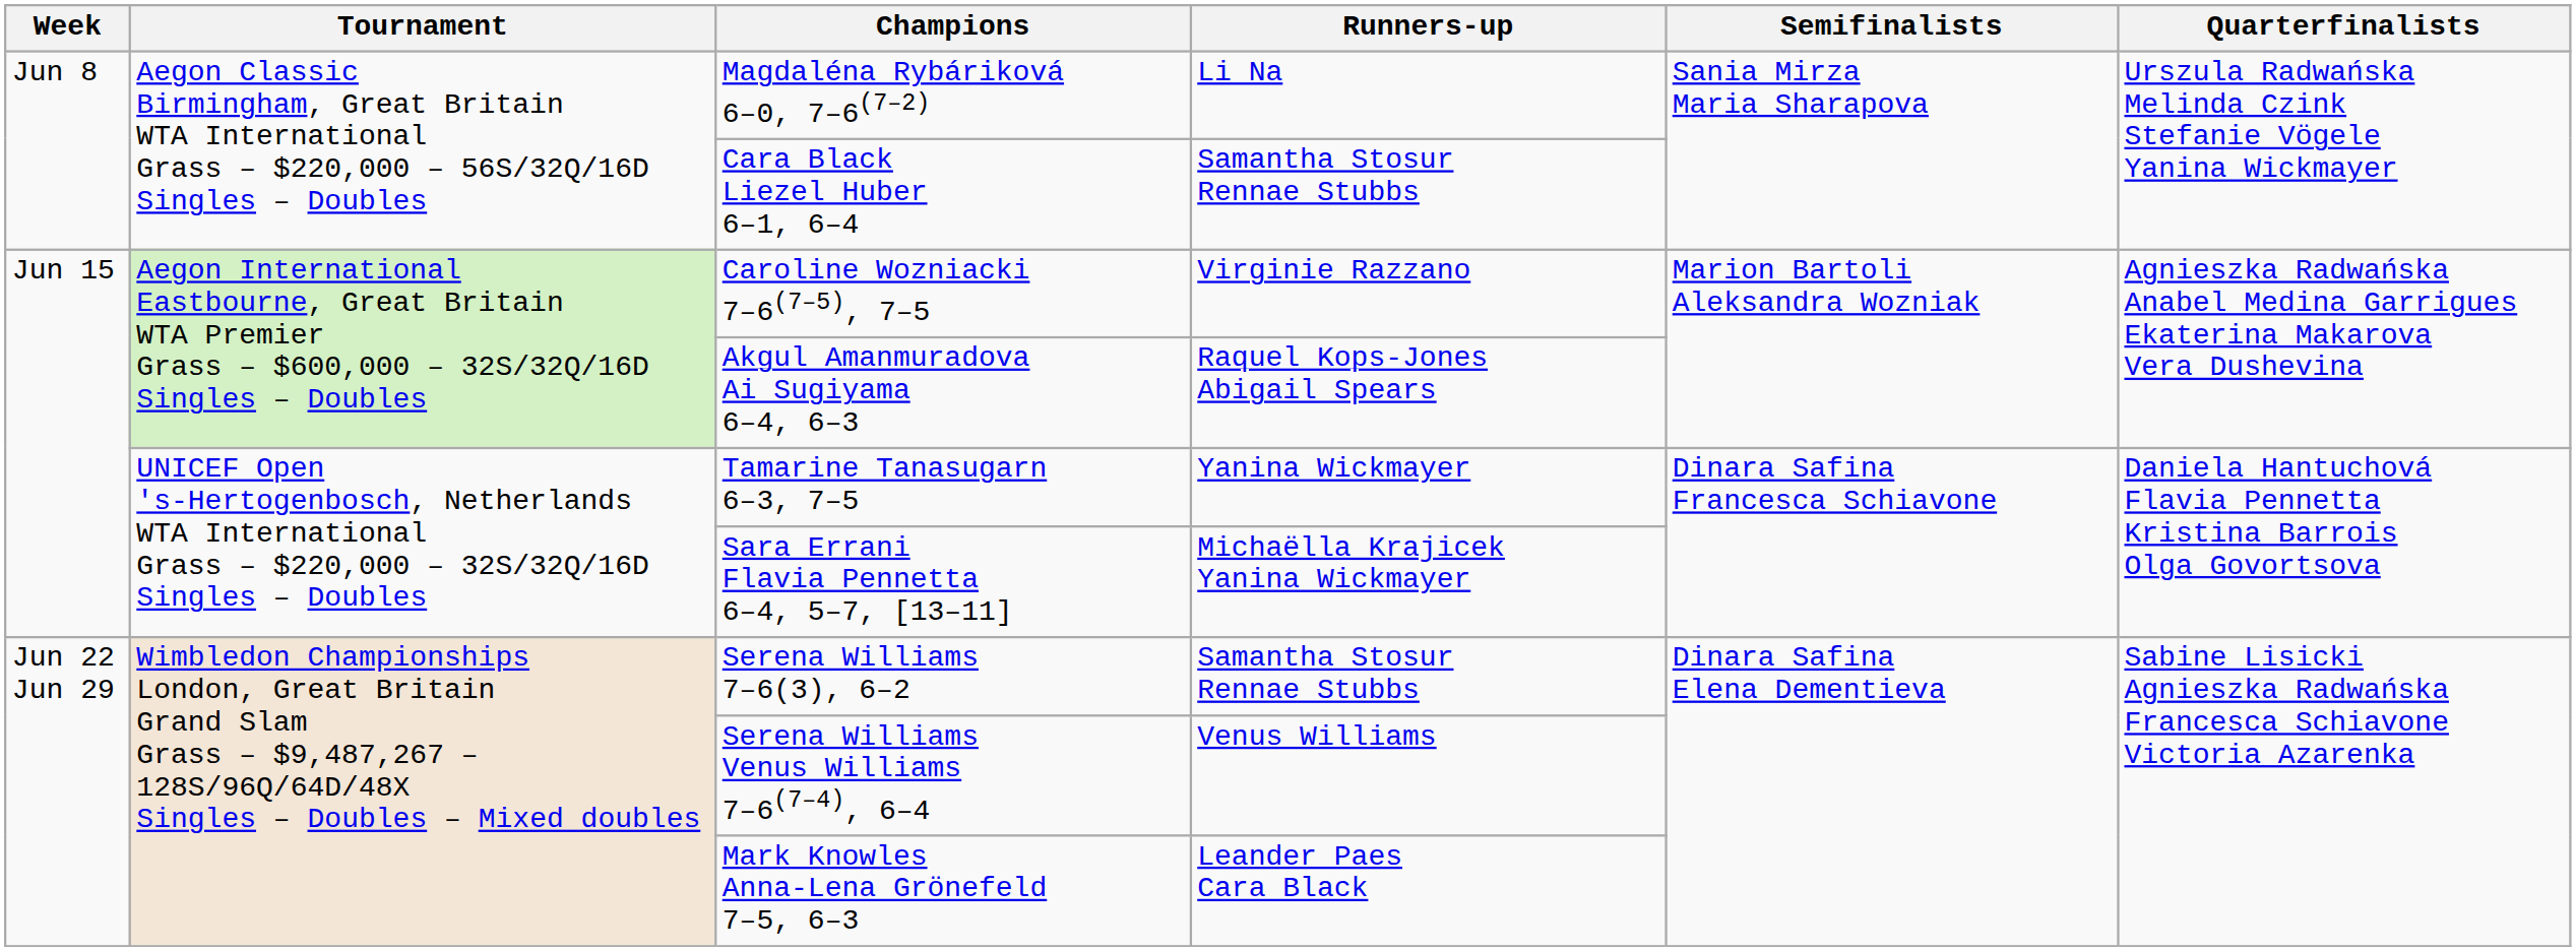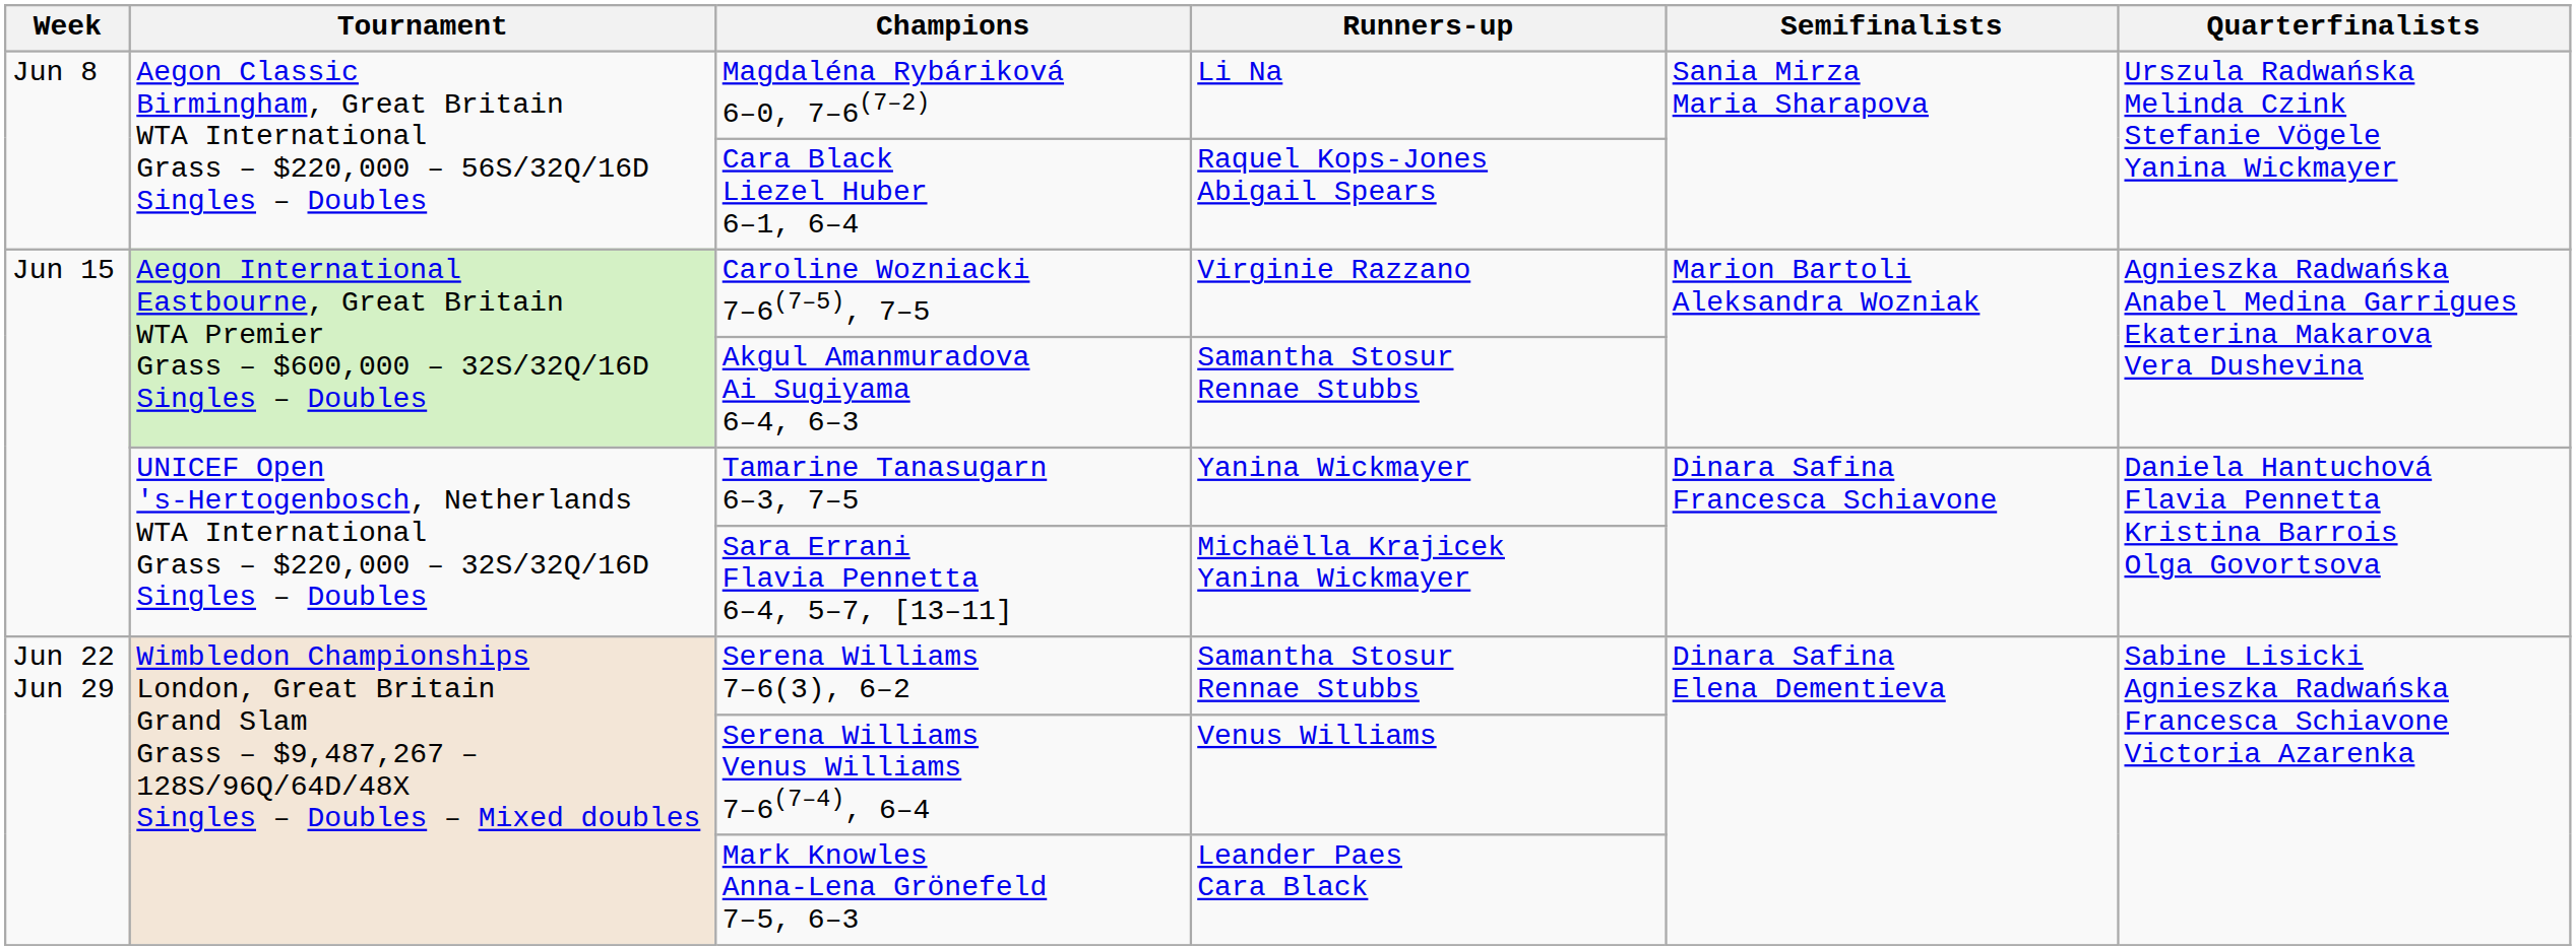 <table class=wikitable style=font-size:95%>
 <tr>
 <th style="width:48px;">Week</th>
 <th style="width:248px;">Tournament</th>
 <th style="width:200px;">Champions</th>
 <th style="width:200px;">Runners-up</th>
 <th style="width:190px;">Semifinalists</th>
 <th style="width:190px;">Quarterfinalists</th>
 </tr>
 <tr valign=top>
 <td rowspan=2>Jun 8</td>
 <td rowspan=2><a href='#'>Aegon Classic</a><br> <a href='#'>Birmingham</a>, Great Britain<br>WTA International<br>Grass – $220,000 – 56S/32Q/16D<br><a href='#'>Singles</a> – <a href='#'>Doubles</a></td>
 <td> <a href='#'>Magdaléna Rybáriková</a> <br>6–0, 7–6<sup>(7–2)</sup></td>
 <td> <a href='#'>Li Na</a></td>
 <td rowspan=2> <a href='#'>Sania Mirza</a><br> <a href='#'>Maria Sharapova</a></td>
 <td rowspan=2> <a href='#'>Urszula Radwańska</a><br> <a href='#'>Melinda Czink</a><br> <a href='#'>Stefanie Vögele</a><br>  <a href='#'>Yanina Wickmayer</a></td>
 </tr>
 <tr valign=top>
 <td> <a href='#'>Cara Black</a> <br>  <a href='#'>Liezel Huber</a><br>6–1, 6–4</td>
-<td> <a href='#'>Samantha Stosur</a> <br>  <a href='#'>Rennae Stubbs</a></td>
+<td> <a href='#'>Raquel Kops-Jones</a> <br>  <a href='#'>Abigail Spears</a></td>
 </tr>
 <tr valign=top>
 <td rowspan=4>Jun 15</td>
 <td style="background:#d4f1c5;" rowspan=2><a href='#'>Aegon International</a><br><a href='#'>Eastbourne</a>, Great Britain<br>WTA Premier<br>Grass – $600,000 – 32S/32Q/16D<br> <a href='#'>Singles</a> – <a href='#'>Doubles</a></td>
 <td> <a href='#'>Caroline Wozniacki</a><br>7–6<sup>(7–5)</sup>, 7–5</td>
 <td> <a href='#'>Virginie Razzano</a></td>
 <td rowspan=2> <a href='#'>Marion Bartoli</a> <br>   <a href='#'>Aleksandra Wozniak</a></td>
 <td rowspan=2> <a href='#'>Agnieszka Radwańska</a><br>  <a href='#'>Anabel Medina Garrigues</a><br>  <a href='#'>Ekaterina Makarova</a><br> <a href='#'>Vera Dushevina</a></td>
 </tr>
 <tr valign=top>
 <td> <a href='#'>Akgul Amanmuradova</a> <br> <a href='#'>Ai Sugiyama</a><br> 6–4, 6–3</td>
-<td> <a href='#'>Raquel Kops-Jones</a> <br>  <a href='#'>Abigail Spears</a></td>
+<td> <a href='#'>Samantha Stosur</a> <br>  <a href='#'>Rennae Stubbs</a></td>
 </tr>
 <tr valign=top>
 <td rowspan=2><a href='#'>UNICEF Open</a><br> <a href='#'>'s-Hertogenbosch</a>, Netherlands<br>WTA International <br>Grass – $220,000 – 32S/32Q/16D<br><a href='#'>Singles</a> – <a href='#'>Doubles</a></td>
 <td> <a href='#'>Tamarine Tanasugarn</a><br>6–3, 7–5</td>
 <td> <a href='#'>Yanina Wickmayer</a></td>
 <td rowspan=2> <a href='#'>Dinara Safina</a><br> <a href='#'>Francesca Schiavone</a></td>
 <td rowspan=2> <a href='#'>Daniela Hantuchová</a><br> <a href='#'>Flavia Pennetta</a><br> <a href='#'>Kristina Barrois</a><br> <a href='#'>Olga Govortsova</a></td>
 </tr>
 <tr valign=top>
 <td> <a href='#'>Sara Errani</a> <br> <a href='#'>Flavia Pennetta</a><br>6–4, 5–7, [13–11]</td>
 <td> <a href='#'>Michaëlla Krajicek</a> <br> <a href='#'>Yanina Wickmayer</a></td>
 </tr>
 <tr valign=top>
 <td rowspan=3>Jun 22<br>Jun 29</td>
 <td style="background:#f3e6d7;" rowspan=3><a href='#'>Wimbledon Championships</a><br> London, Great Britain<br>Grand Slam<br>Grass – $9,487,267 – 128S/96Q/64D/48X<br><a href='#'>Singles</a> – <a href='#'>Doubles</a> – <a href='#'>Mixed doubles</a></td>
 <td> <a href='#'>Serena Williams</a><br>7–6(3), 6–2</td>
 <td> <a href='#'>Samantha Stosur</a> <br> <a href='#'>Rennae Stubbs</a></td>
 <td rowspan=3> <a href='#'>Dinara Safina</a> <br>  <a href='#'>Elena Dementieva</a></td>
 <td rowspan=3> <a href='#'>Sabine Lisicki</a> <br>  <a href='#'>Agnieszka Radwańska</a><br> <a href='#'>Francesca Schiavone</a> <br>  <a href='#'>Victoria Azarenka</a></td>
 </tr>
 <tr valign=top>
 <td> <a href='#'>Serena Williams</a> <br>  <a href='#'>Venus Williams</a><br> 7–6<sup>(7–4)</sup>, 6–4</td>
 <td> <a href='#'>Venus Williams</a></td>
 </tr>
 <tr valign=top>
 <td> <a href='#'>Mark Knowles</a> <br>  <a href='#'>Anna-Lena Grönefeld</a><br> 7–5, 6–3</td>
 <td> <a href='#'>Leander Paes</a> <br>  <a href='#'>Cara Black</a></td>
 </tr>
 </table>
